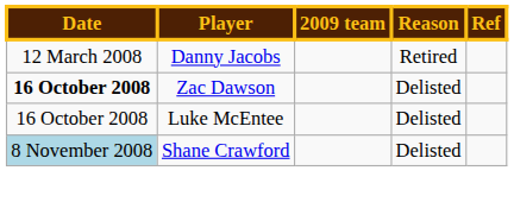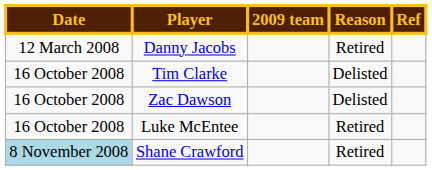 <table class="wikitable" style="text-align:center">
 <tr>
 <th style="background:#4D2004; color:#FBBF15; border: solid #FBBF15">Date</th>
 <th style="background:#4D2004; color:#FBBF15; border: solid #FBBF15">Player</th>
 <th style="background:#4D2004; color:#FBBF15; border: solid #FBBF15">2009 team</th>
 <th style="background:#4D2004; color:#FBBF15; border: solid #FBBF15">Reason</th>
 <th style="background:#4D2004; color:#FBBF15; border: solid #FBBF15">Ref</th>
 </tr>
 <tr>
 <td>12 March 2008</td>
 <td><a href='#'>Danny Jacobs</a></td>
 <td></td>
 <td>Retired</td>
 <td></td>
 </tr>
 <tr>
-<td><strong>16 October 2008</strong></td>
+<td>16 October 2008</td>
+<td><a href='#'>Tim Clarke</a></td>
+<td></td>
+<td>Delisted</td>
+<td></td>
+</tr>
+<tr>
+<td>16 October 2008</td>
 <td><a href='#'>Zac Dawson</a></td>
 <td></td>
 <td>Delisted</td>
 <td></td>
 </tr>
 <tr>
 <td>16 October 2008</td>
 <td>Luke McEntee</td>
 <td></td>
-<td>Delisted</td>
+<td>Retired</td>
 <td></td>
 </tr>
 <tr>
 <td style="background: lightblue;">8 November 2008</td>
 <td><a href='#'>Shane Crawford</a></td>
 <td></td>
-<td>Delisted</td>
+<td>Retired</td>
 <td></td>
 </tr>
 </table>
